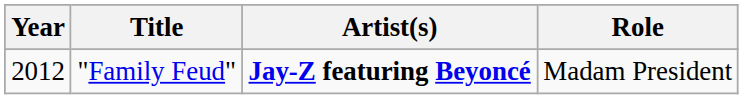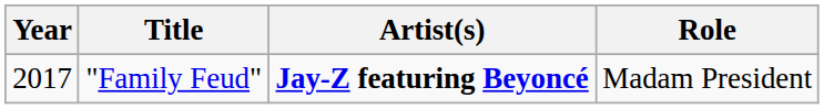 <table class="wikitable" style="font-size:95%;">
 <tr>
 <th>Year</th>
 <th>Title</th>
 <th>Artist(s)</th>
 <th>Role</th>
 </tr>
 <tr>
-<td>2012</td>
+<td>2017</td>
 <td>"<a href='#'>Family Feud</a>"</td>
 <td><strong><a href='#'>Jay-Z</a> featuring <a href='#'>Beyoncé</a></strong></td>
 <td>Madam President</td>
 </tr>
 </table>
